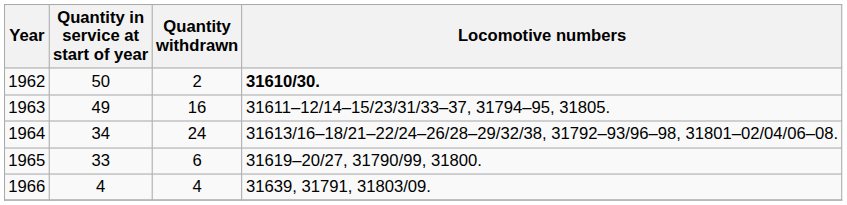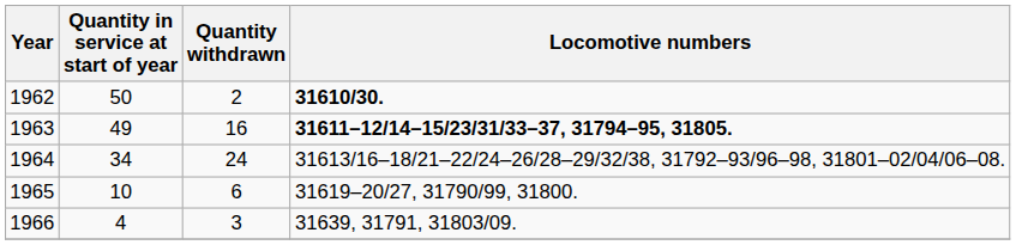 <table class=wikitable style=text-align:center>
 <tr>
 <th>Year</th>
 <th>Quantity in<br>service at<br> start of year</th>
 <th>Quantity<br>withdrawn</th>
 <th>Locomotive numbers</th>
 </tr>
 <tr>
 <td>1962</td>
 <td>50</td>
 <td>2</td>
 <td align=left><strong>31610/30.</strong></td>
 </tr>
 <tr>
 <td>1963</td>
 <td>49</td>
 <td>16</td>
-<td align=left>31611–12/14–15/23/31/33–37, 31794–95, 31805.</td>
+<td align=left><strong>31611–12/14–15/23/31/33–37, 31794–95, 31805.</strong></td>
 </tr>
 <tr>
 <td>1964</td>
 <td>34</td>
 <td>24</td>
 <td align=left>31613/16–18/21–22/24–26/28–29/32/38, 31792–93/96–98, 31801–02/04/06–08.</td>
 </tr>
 <tr>
 <td>1965</td>
-<td>33</td>
+<td>10</td>
 <td>6</td>
 <td align=left>31619–20/27, 31790/99, 31800.</td>
 </tr>
 <tr>
 <td>1966</td>
 <td>4</td>
-<td>4</td>
+<td>3</td>
 <td align=left>31639, 31791, 31803/09.</td>
 </tr>
 <tr>
 </tr>
 </table>
